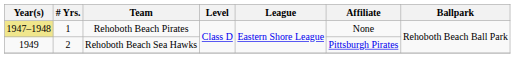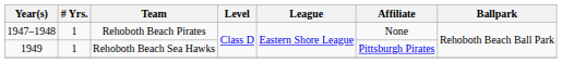 <table class="wikitable" style="text-align:center; font-size: 95%;">
 <tr>
 <th>Year(s)</th>
 <th># Yrs.</th>
 <th>Team</th>
 <th>Level</th>
 <th>League</th>
 <th>Affiliate</th>
 <th>Ballpark</th>
 </tr>
 <tr>
-<td style="background: khaki;">1947–1948</td>
+<td>1947–1948</td>
 <td>1</td>
 <td>Rehoboth Beach Pirates</td>
 <td rowspan=2><a href='#'>Class D</a></td>
 <td rowspan=2><a href='#'>Eastern Shore League</a></td>
 <td>None</td>
 <td rowspan=2>Rehoboth Beach Ball Park</td>
 </tr>
 <tr>
 <td>1949</td>
-<td>2</td>
+<td>1</td>
 <td>Rehoboth Beach Sea Hawks</td>
 <td><a href='#'>Pittsburgh Pirates</a></td>
 </tr>
 <tr>
 </tr>
 </table>
